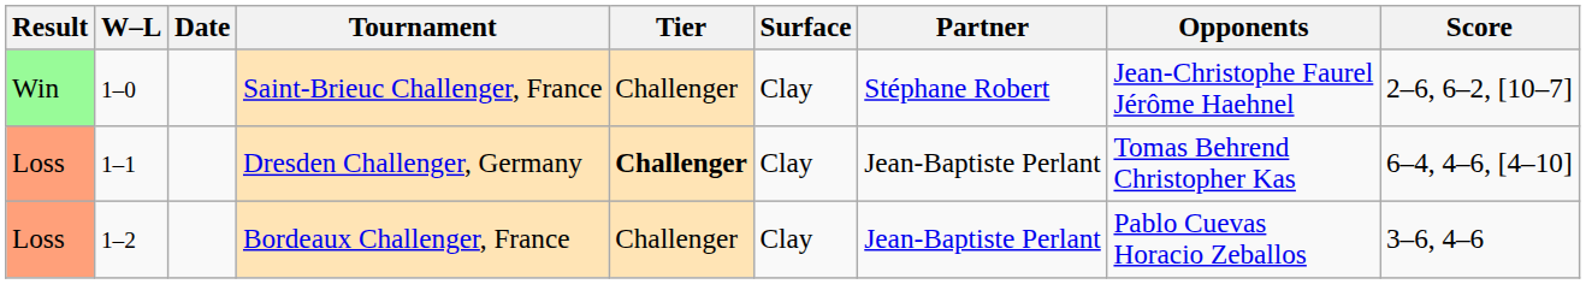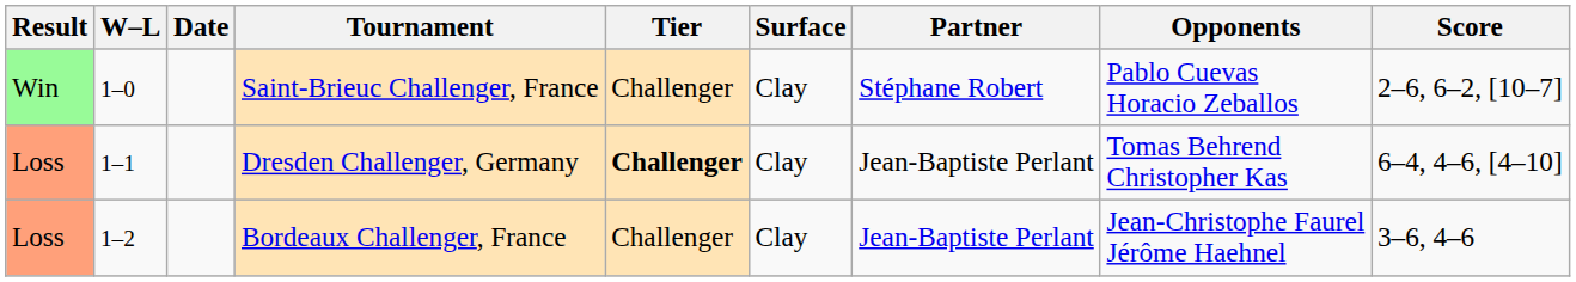 <table class="sortable wikitable">
 <tr>
 <th>Result</th>
 <th class="unsortable">W–L</th>
 <th>Date</th>
 <th>Tournament</th>
 <th>Tier</th>
 <th>Surface</th>
 <th>Partner</th>
 <th>Opponents</th>
 <th class="unsortable">Score</th>
 </tr>
 <tr>
 <td bgcolor=98FB98>Win</td>
 <td><small>1–0</small></td>
 <td></td>
 <td style="background:moccasin;"><a href='#'>Saint-Brieuc Challenger</a>, France</td>
 <td style="background:moccasin;">Challenger</td>
 <td>Clay</td>
 <td> <a href='#'>Stéphane Robert</a></td>
-<td> <a href='#'>Jean-Christophe Faurel</a><br> <a href='#'>Jérôme Haehnel</a></td>
+<td> <a href='#'>Pablo Cuevas</a><br> <a href='#'>Horacio Zeballos</a></td>
 <td>2–6, 6–2, [10–7]</td>
 </tr>
 <tr>
 <td bgcolor=FFA07A>Loss</td>
 <td><small>1–1</small></td>
 <td></td>
 <td style="background:moccasin;"><a href='#'>Dresden Challenger</a>, Germany</td>
 <td style="background:moccasin;"><strong>Challenger</strong></td>
 <td>Clay</td>
 <td> Jean-Baptiste Perlant</td>
 <td> <a href='#'>Tomas Behrend</a><br> <a href='#'>Christopher Kas</a></td>
 <td>6–4, 4–6, [4–10]</td>
 </tr>
 <tr>
 <td bgcolor=FFA07A>Loss</td>
 <td><small>1–2</small></td>
 <td><a href='#'></a></td>
 <td style="background:moccasin;"><a href='#'>Bordeaux Challenger</a>, France</td>
 <td style="background:moccasin;">Challenger</td>
 <td>Clay</td>
 <td> <a href='#'>Jean-Baptiste Perlant</a></td>
-<td> <a href='#'>Pablo Cuevas</a><br> <a href='#'>Horacio Zeballos</a></td>
+<td> <a href='#'>Jean-Christophe Faurel</a><br> <a href='#'>Jérôme Haehnel</a></td>
 <td>3–6, 4–6</td>
 </tr>
 </table>
